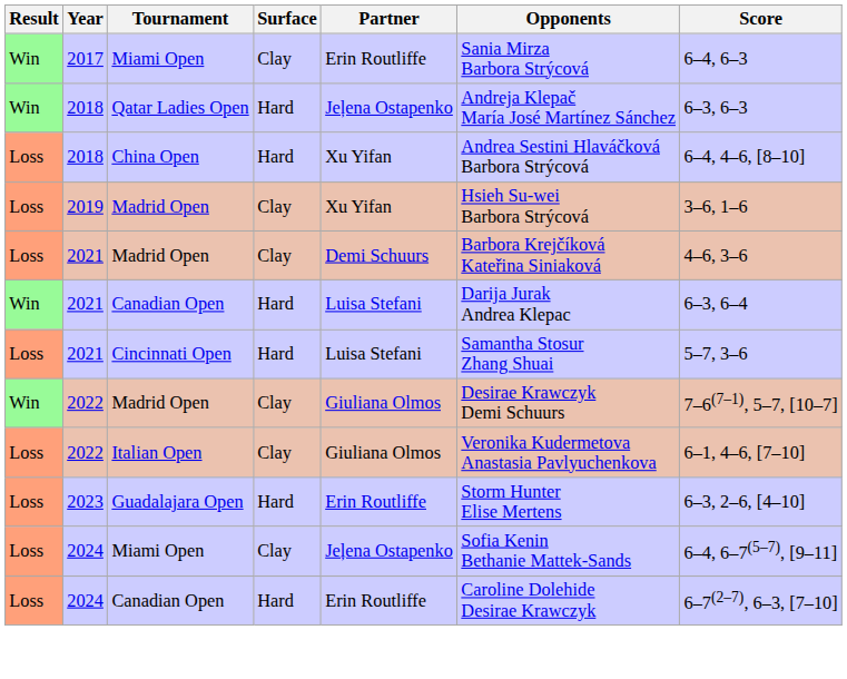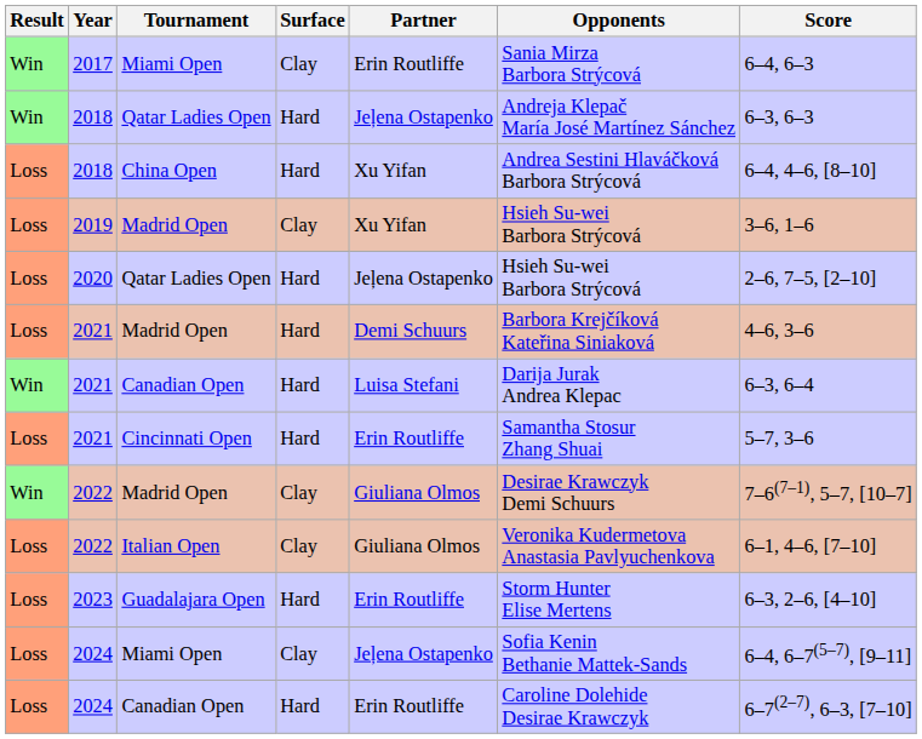 <table class="sortable wikitable">
 <tr>
 <th>Result</th>
 <th>Year</th>
 <th>Tournament</th>
 <th>Surface</th>
 <th>Partner</th>
 <th>Opponents</th>
 <th class="unsortable">Score</th>
 </tr>
 <tr style="background:#ccf;">
 <td style="background:#98fb98;">Win</td>
 <td><a href='#'>2017</a></td>
 <td><a href='#'>Miami Open</a></td>
 <td>Clay</td>
 <td> Erin Routliffe</td>
 <td> <a href='#'>Sania Mirza</a> <br>  <a href='#'>Barbora Strýcová</a></td>
 <td>6–4, 6–3</td>
 </tr>
 <tr style="background:#ccf;">
 <td style="background:#98fb98;">Win</td>
 <td><a href='#'>2018</a></td>
 <td><a href='#'>Qatar Ladies Open</a></td>
 <td>Hard</td>
 <td> <a href='#'>Jeļena Ostapenko</a></td>
 <td> <a href='#'>Andreja Klepač</a> <br>  <a href='#'>María José Martínez Sánchez</a></td>
 <td>6–3, 6–3</td>
 </tr>
 <tr style="background:#ccf;">
 <td style="background:#ffa07a;">Loss</td>
 <td><a href='#'>2018</a></td>
 <td><a href='#'>China Open</a></td>
 <td>Hard</td>
 <td> Xu Yifan</td>
 <td> <a href='#'>Andrea Sestini Hlaváčková</a> <br>  Barbora Strýcová</td>
 <td>6–4, 4–6, [8–10]</td>
 </tr>
 <tr style="background:#EBC2AF;">
 <td style="background:#ffa07a;">Loss</td>
 <td><a href='#'>2019</a></td>
 <td><a href='#'>Madrid Open</a></td>
 <td>Clay</td>
 <td> Xu Yifan</td>
 <td> <a href='#'>Hsieh Su-wei</a> <br>  Barbora Strýcová</td>
 <td>3–6, 1–6</td>
 </tr>
+<tr style="background:#ccf;">
+<td style="background:#ffa07a;">Loss</td>
+<td><a href='#'>2020</a></td>
+<td>Qatar Ladies Open</td>
+<td>Hard</td>
+<td> Jeļena Ostapenko</td>
+<td> Hsieh Su-wei <br>  Barbora Strýcová</td>
+<td>2–6, 7–5, [2–10]</td>
+</tr>
 <tr style="background:#EBC2AF;">
 <td style="background:#ffa07a;">Loss</td>
 <td><a href='#'>2021</a></td>
 <td>Madrid Open</td>
-<td>Clay</td>
+<td>Hard</td>
 <td> <a href='#'>Demi Schuurs</a></td>
 <td> <a href='#'>Barbora Krejčíková</a> <br>  <a href='#'>Kateřina Siniaková</a></td>
 <td>4–6, 3–6</td>
 </tr>
 <tr style="background:#ccf;">
 <td style="background:#98fb98">Win</td>
 <td><a href='#'>2021</a></td>
 <td><a href='#'>Canadian Open</a></td>
 <td>Hard</td>
 <td> <a href='#'>Luisa Stefani</a></td>
 <td> <a href='#'>Darija Jurak</a> <br>  Andrea Klepac</td>
 <td>6–3, 6–4</td>
 </tr>
 <tr style="background:#ccf;">
 <td style="background:#ffa07a">Loss</td>
 <td><a href='#'>2021</a></td>
 <td><a href='#'>Cincinnati Open</a></td>
 <td>Hard</td>
-<td> Luisa Stefani</td>
+<td> <a href='#'>Erin Routliffe</a></td>
 <td> <a href='#'>Samantha Stosur</a> <br>  <a href='#'>Zhang Shuai</a></td>
 <td>5–7, 3–6</td>
 </tr>
 <tr style="background:#EBC2AF;">
 <td style="background:#98fb98;">Win</td>
 <td><a href='#'>2022</a></td>
 <td>Madrid Open</td>
 <td>Clay</td>
 <td> <a href='#'>Giuliana Olmos</a></td>
 <td> <a href='#'>Desirae Krawczyk</a> <br>  Demi Schuurs</td>
 <td>7–6<sup>(7–1)</sup>, 5–7, [10–7]</td>
 </tr>
 <tr style="background:#EBC2AF;">
 <td style="background:#ffa07a;">Loss</td>
 <td><a href='#'>2022</a></td>
 <td><a href='#'>Italian Open</a></td>
 <td>Clay</td>
 <td> Giuliana Olmos</td>
 <td> <a href='#'>Veronika Kudermetova</a> <br>  <a href='#'>Anastasia Pavlyuchenkova</a></td>
 <td>6–1, 4–6, [7–10]</td>
 </tr>
 <tr style="background:#ccf;">
 <td style="background:#ffa07a;">Loss</td>
 <td><a href='#'>2023</a></td>
 <td><a href='#'>Guadalajara Open</a></td>
 <td>Hard</td>
 <td> <a href='#'>Erin Routliffe</a></td>
 <td> <a href='#'>Storm Hunter</a> <br>  <a href='#'>Elise Mertens</a></td>
 <td>6–3, 2–6, [4–10]</td>
 </tr>
 <tr style="background:#ccf;">
 <td style="background:#ffa07a;">Loss</td>
 <td><a href='#'>2024</a></td>
 <td>Miami Open</td>
 <td>Clay</td>
 <td> <a href='#'>Jeļena Ostapenko</a></td>
 <td> <a href='#'>Sofia Kenin</a> <br>  <a href='#'>Bethanie Mattek-Sands</a></td>
 <td>6–4, 6–7<sup>(5–7)</sup>, [9–11]</td>
 </tr>
 <tr style="background:#ccf;">
 <td style="background:#ffa07a;">Loss</td>
 <td><a href='#'>2024</a></td>
 <td>Canadian Open</td>
 <td>Hard</td>
 <td> Erin Routliffe</td>
 <td> <a href='#'>Caroline Dolehide</a> <br>  <a href='#'>Desirae Krawczyk</a></td>
 <td>6–7<sup>(2–7)</sup>, 6–3, [7–10]</td>
 </tr>
 </table>
